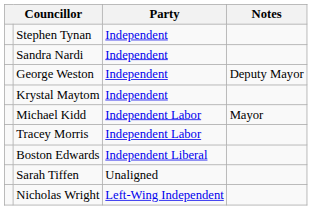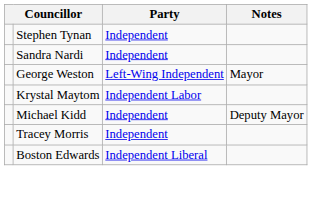 <table class="wikitable">
 <tr>
 <th colspan="2">Councillor</th>
 <th>Party</th>
 <th>Notes</th>
 </tr>
 <tr>
 <td> </td>
 <td>Stephen Tynan</td>
 <td><a href='#'>Independent</a></td>
 <td></td>
 </tr>
 <tr>
 <td> </td>
 <td>Sandra Nardi</td>
 <td><a href='#'>Independent</a></td>
 <td></td>
 </tr>
 <tr>
 <td> </td>
 <td>George Weston</td>
+<td><a href='#'>Left-Wing Independent</a></td>
+<td>Mayor</td>
+</tr>
+<tr>
+<td> </td>
+<td>Krystal Maytom</td>
+<td><a href='#'>Independent Labor</a></td>
+<td></td>
+</tr>
+<tr>
+<td> </td>
+<td>Michael Kidd</td>
 <td><a href='#'>Independent</a></td>
 <td>Deputy Mayor</td>
 </tr>
 <tr>
 <td> </td>
-<td>Krystal Maytom</td>
+<td>Tracey Morris</td>
 <td><a href='#'>Independent</a></td>
-<td></td>
-</tr>
-<tr>
-<td> </td>
-<td>Michael Kidd</td>
-<td><a href='#'>Independent Labor</a></td>
-<td>Mayor</td>
-</tr>
-<tr>
-<td> </td>
-<td>Tracey Morris</td>
-<td><a href='#'>Independent Labor</a></td>
 <td></td>
 </tr>
 <tr>
 <td> </td>
 <td>Boston Edwards</td>
 <td><a href='#'>Independent Liberal</a></td>
 <td></td>
 </tr>
-<tr>
-<td> </td>
-<td>Sarah Tiffen</td>
-<td>Unaligned</td>
-<td></td>
-</tr>
-<tr>
-<td> </td>
-<td>Nicholas Wright</td>
-<td><a href='#'>Left-Wing Independent</a></td>
-<td></td>
-</tr>
 </table>
